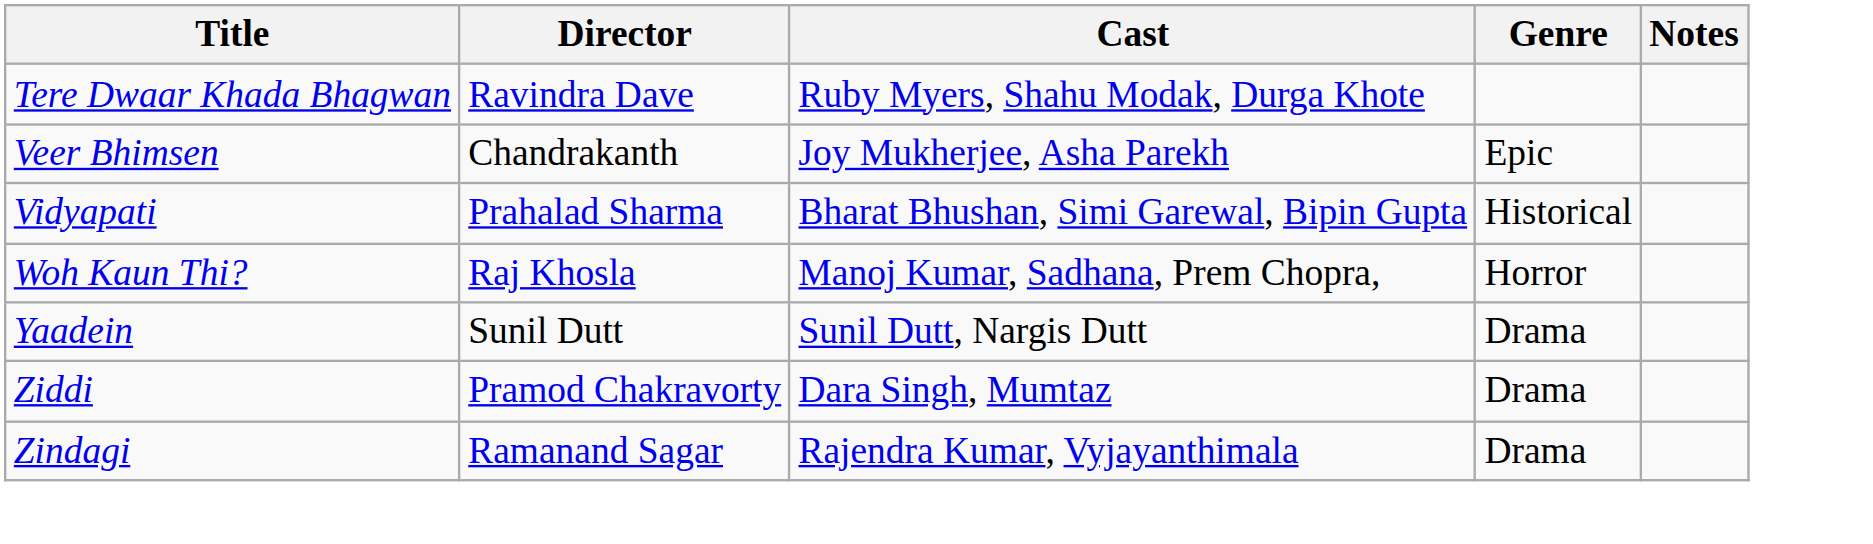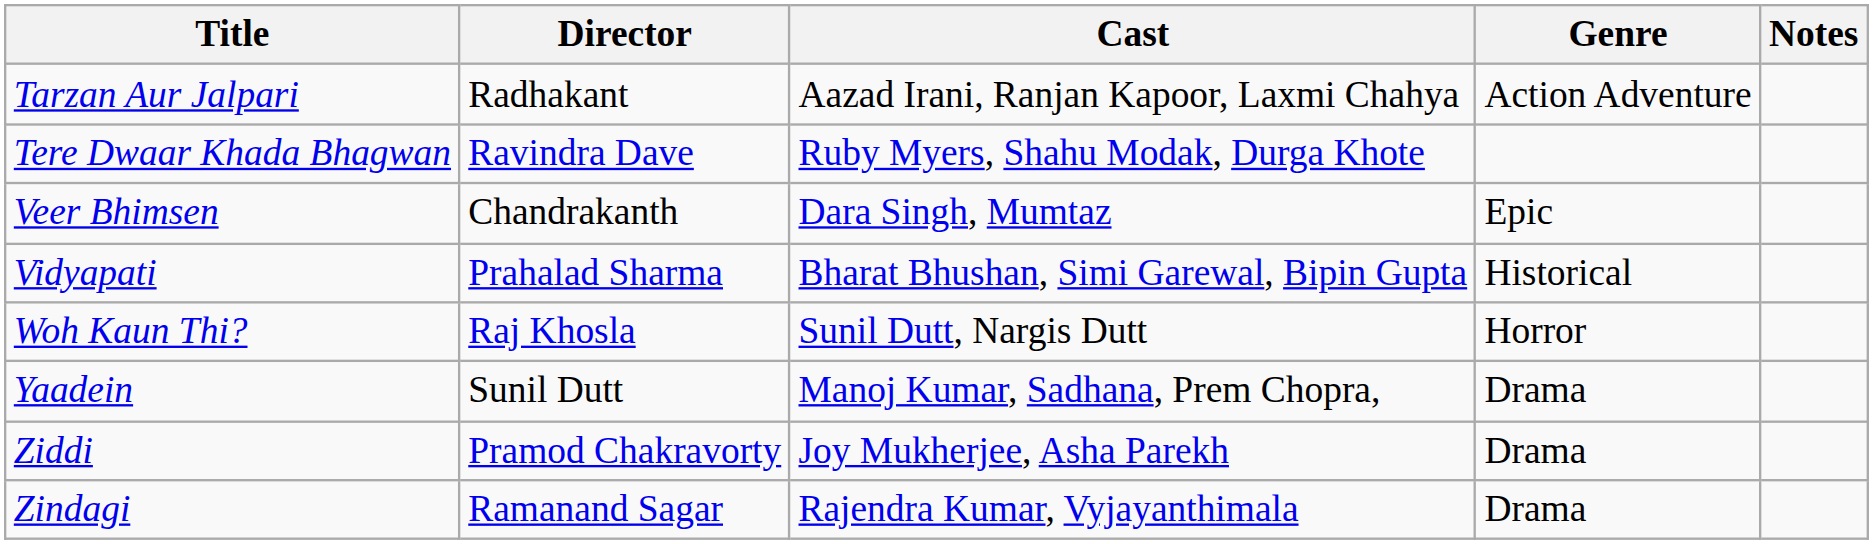 <table class="wikitable sortable">
 <tr>
 <th>Title</th>
 <th>Director</th>
 <th>Cast</th>
 <th>Genre</th>
 <th>Notes</th>
+</tr>
+<tr>
+<td><em><a href='#'>Tarzan Aur Jalpari</a></em></td>
+<td>Radhakant</td>
+<td>Aazad Irani, Ranjan Kapoor, Laxmi Chahya</td>
+<td>Action   Adventure</td>
+<td></td>
 </tr>
 <tr>
 <td><em><a href='#'>Tere Dwaar Khada Bhagwan</a></em></td>
 <td><a href='#'>Ravindra Dave</a></td>
 <td><a href='#'>Ruby Myers</a>, <a href='#'>Shahu Modak</a>, <a href='#'>Durga Khote</a></td>
 <td></td>
 <td></td>
 </tr>
 <tr>
 <td><em><a href='#'>Veer Bhimsen</a></em></td>
 <td>Chandrakanth</td>
-<td><a href='#'>Joy Mukherjee</a>, <a href='#'>Asha Parekh</a></td>
+<td><a href='#'>Dara Singh</a>, <a href='#'>Mumtaz</a></td>
 <td>Epic</td>
 <td></td>
 </tr>
 <tr>
 <td><em><a href='#'>Vidyapati</a></em></td>
 <td><a href='#'>Prahalad Sharma</a></td>
 <td><a href='#'>Bharat Bhushan</a>, <a href='#'>Simi Garewal</a>, <a href='#'>Bipin Gupta</a></td>
 <td>Historical</td>
 <td></td>
 </tr>
 <tr>
 <td><em><a href='#'>Woh Kaun Thi?</a></em></td>
 <td><a href='#'>Raj Khosla</a></td>
-<td><a href='#'>Manoj Kumar</a>, <a href='#'>Sadhana</a>, Prem Chopra,</td>
+<td><a href='#'>Sunil Dutt</a>, Nargis Dutt</td>
 <td>Horror</td>
 <td></td>
 </tr>
 <tr>
 <td><em><a href='#'>Yaadein</a></em></td>
 <td>Sunil Dutt</td>
-<td><a href='#'>Sunil Dutt</a>, Nargis Dutt</td>
+<td><a href='#'>Manoj Kumar</a>, <a href='#'>Sadhana</a>, Prem Chopra,</td>
 <td>Drama</td>
 <td></td>
 </tr>
 <tr>
 <td><em><a href='#'>Ziddi</a></em></td>
 <td><a href='#'>Pramod Chakravorty</a></td>
-<td><a href='#'>Dara Singh</a>, <a href='#'>Mumtaz</a></td>
+<td><a href='#'>Joy Mukherjee</a>, <a href='#'>Asha Parekh</a></td>
 <td>Drama</td>
 <td></td>
 </tr>
 <tr>
 <td><em><a href='#'>Zindagi</a></em></td>
 <td><a href='#'>Ramanand Sagar</a></td>
 <td><a href='#'>Rajendra Kumar</a>, <a href='#'>Vyjayanthimala</a></td>
 <td>Drama</td>
 <td></td>
 </tr>
 </table>
